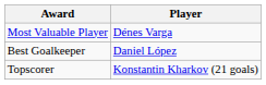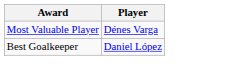 <table class="wikitable">
 <tr>
 <th>Award</th>
 <th>Player</th>
 </tr>
 <tr>
 <td><a href='#'>Most Valuable Player</a></td>
 <td> <a href='#'>Dénes Varga</a></td>
 </tr>
 <tr>
 <td>Best Goalkeeper</td>
 <td> <a href='#'>Daniel López</a></td>
 </tr>
-<tr>
-<td>Topscorer</td>
-<td> <a href='#'>Konstantin Kharkov</a> (21 goals)</td>
-</tr>
 </table>
